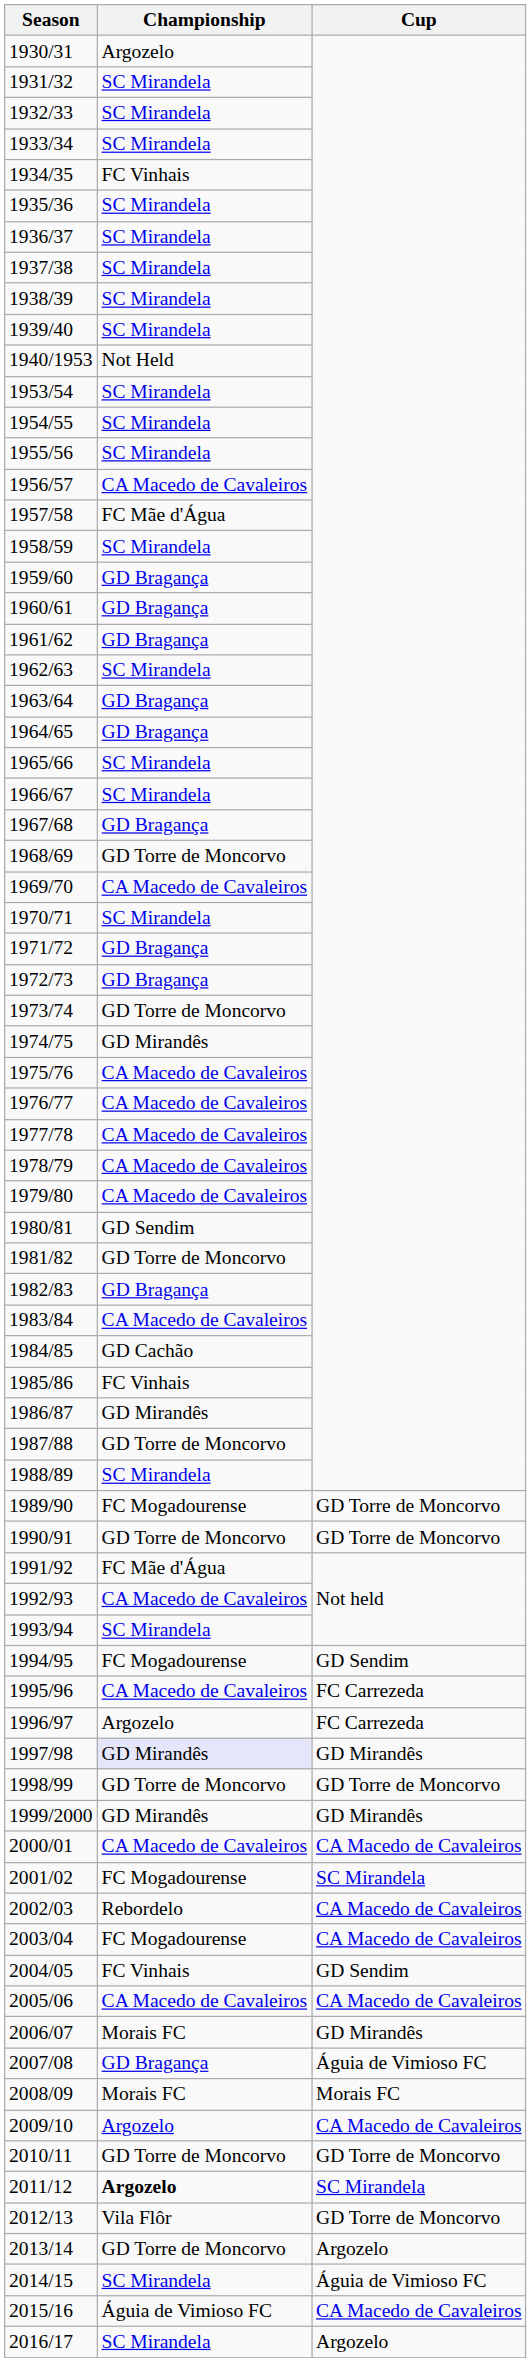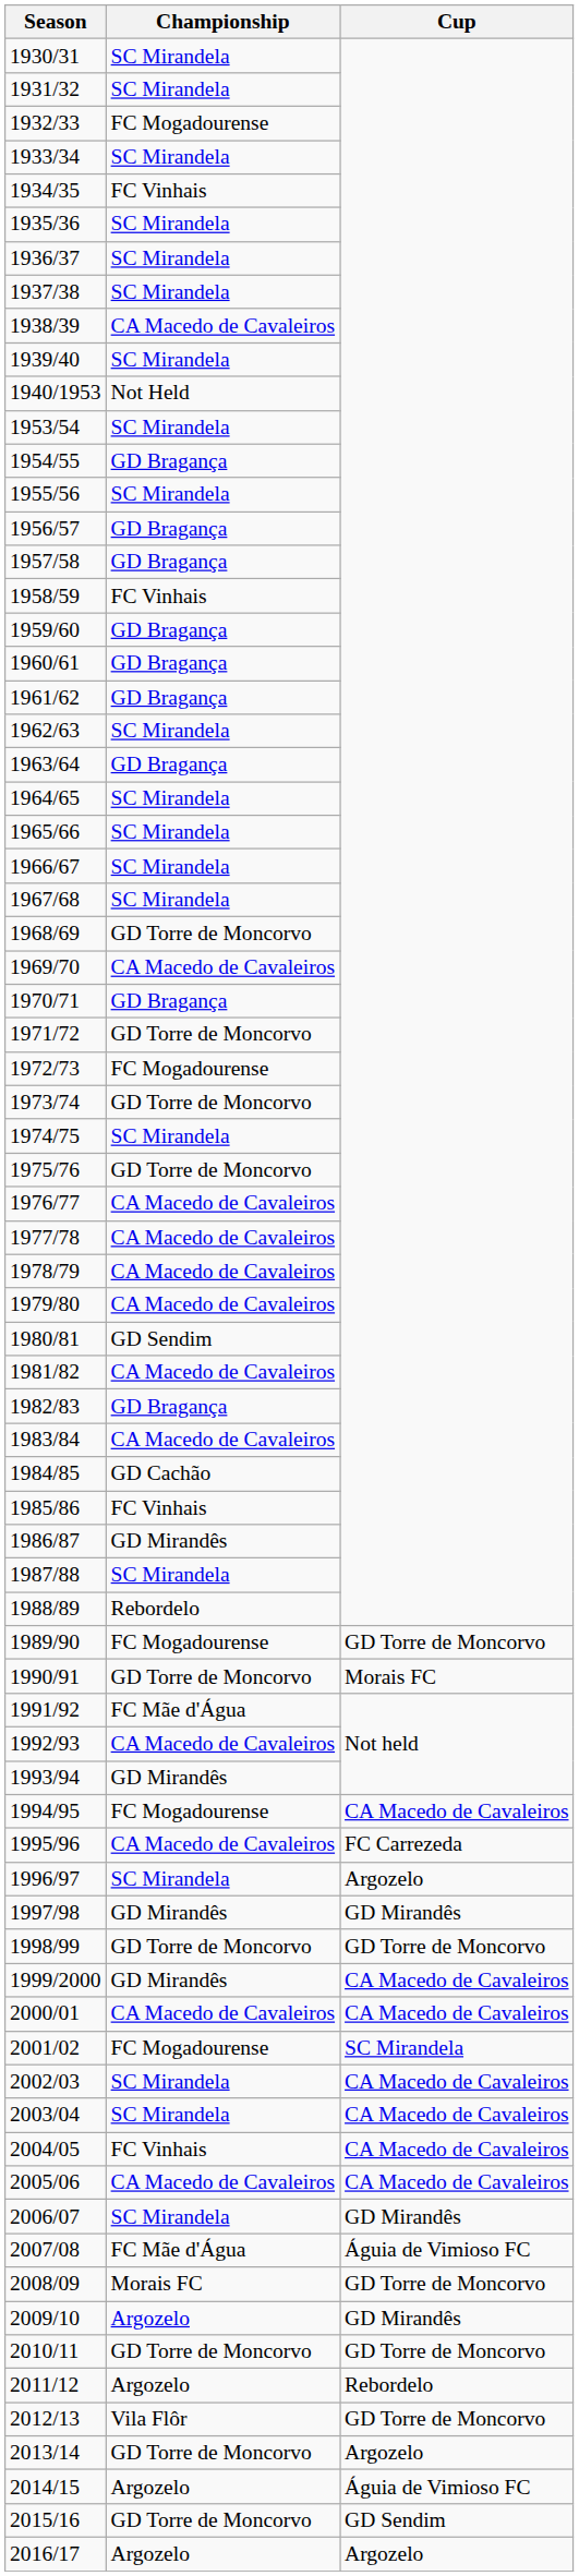 <table class="wikitable" style="text-align:left">
 <tr>
 <th>Season</th>
 <th>Championship</th>
 <th>Cup</th>
 </tr>
 <tr>
 <td>1930/31</td>
-<td>Argozelo</td>
+<td><a href='#'>SC Mirandela</a></td>
 <td rowspan="47"></td>
 </tr>
 <tr>
 <td>1931/32</td>
 <td><a href='#'>SC Mirandela</a></td>
 </tr>
 <tr>
 <td>1932/33</td>
-<td><a href='#'>SC Mirandela</a></td>
+<td>FC Mogadourense</td>
 </tr>
 <tr>
 <td>1933/34</td>
 <td><a href='#'>SC Mirandela</a></td>
 </tr>
 <tr>
 <td>1934/35</td>
 <td>FC Vinhais</td>
 </tr>
 <tr>
 <td>1935/36</td>
 <td><a href='#'>SC Mirandela</a></td>
 </tr>
 <tr>
 <td>1936/37</td>
 <td><a href='#'>SC Mirandela</a></td>
 </tr>
 <tr>
 <td>1937/38</td>
 <td><a href='#'>SC Mirandela</a></td>
 </tr>
 <tr>
 <td>1938/39</td>
-<td><a href='#'>SC Mirandela</a></td>
+<td><a href='#'>CA Macedo de Cavaleiros</a></td>
 </tr>
 <tr>
 <td>1939/40</td>
 <td><a href='#'>SC Mirandela</a></td>
 </tr>
 <tr>
 <td>1940/1953</td>
 <td>Not Held</td>
 </tr>
 <tr>
 <td>1953/54</td>
 <td><a href='#'>SC Mirandela</a></td>
 </tr>
 <tr>
 <td>1954/55</td>
-<td><a href='#'>SC Mirandela</a></td>
+<td><a href='#'>GD Bragança</a></td>
 </tr>
 <tr>
 <td>1955/56</td>
 <td><a href='#'>SC Mirandela</a></td>
 </tr>
 <tr>
 <td>1956/57</td>
-<td><a href='#'>CA Macedo de Cavaleiros</a></td>
+<td><a href='#'>GD Bragança</a></td>
 </tr>
 <tr>
 <td>1957/58</td>
-<td>FC Mãe d'Água</td>
+<td><a href='#'>GD Bragança</a></td>
 </tr>
 <tr>
 <td>1958/59</td>
-<td><a href='#'>SC Mirandela</a></td>
+<td>FC Vinhais</td>
 </tr>
 <tr>
 <td>1959/60</td>
 <td><a href='#'>GD Bragança</a></td>
 </tr>
 <tr>
 <td>1960/61</td>
 <td><a href='#'>GD Bragança</a></td>
 </tr>
 <tr>
 <td>1961/62</td>
 <td><a href='#'>GD Bragança</a></td>
 </tr>
 <tr>
 <td>1962/63</td>
 <td><a href='#'>SC Mirandela</a></td>
 </tr>
 <tr>
 <td>1963/64</td>
 <td><a href='#'>GD Bragança</a></td>
 </tr>
 <tr>
 <td>1964/65</td>
-<td><a href='#'>GD Bragança</a></td>
+<td><a href='#'>SC Mirandela</a></td>
 </tr>
 <tr>
 <td>1965/66</td>
 <td><a href='#'>SC Mirandela</a></td>
 </tr>
 <tr>
 <td>1966/67</td>
 <td><a href='#'>SC Mirandela</a></td>
 </tr>
 <tr>
 <td>1967/68</td>
-<td><a href='#'>GD Bragança</a></td>
+<td><a href='#'>SC Mirandela</a></td>
 </tr>
 <tr>
 <td>1968/69</td>
 <td>GD Torre de Moncorvo</td>
 </tr>
 <tr>
 <td>1969/70</td>
 <td><a href='#'>CA Macedo de Cavaleiros</a></td>
 </tr>
 <tr>
 <td>1970/71</td>
-<td><a href='#'>SC Mirandela</a></td>
+<td><a href='#'>GD Bragança</a></td>
 </tr>
 <tr>
 <td>1971/72</td>
-<td><a href='#'>GD Bragança</a></td>
+<td>GD Torre de Moncorvo</td>
 </tr>
 <tr>
 <td>1972/73</td>
-<td><a href='#'>GD Bragança</a></td>
+<td>FC Mogadourense</td>
 </tr>
 <tr>
 <td>1973/74</td>
 <td>GD Torre de Moncorvo</td>
 </tr>
 <tr>
 <td>1974/75</td>
-<td>GD Mirandês</td>
+<td><a href='#'>SC Mirandela</a></td>
 </tr>
 <tr>
 <td>1975/76</td>
-<td><a href='#'>CA Macedo de Cavaleiros</a></td>
+<td>GD Torre de Moncorvo</td>
 </tr>
 <tr>
 <td>1976/77</td>
 <td><a href='#'>CA Macedo de Cavaleiros</a></td>
 </tr>
 <tr>
 <td>1977/78</td>
 <td><a href='#'>CA Macedo de Cavaleiros</a></td>
 </tr>
 <tr>
 <td>1978/79</td>
 <td><a href='#'>CA Macedo de Cavaleiros</a></td>
 </tr>
 <tr>
 <td>1979/80</td>
 <td><a href='#'>CA Macedo de Cavaleiros</a></td>
 </tr>
 <tr>
 <td>1980/81</td>
 <td>GD Sendim</td>
 </tr>
 <tr>
 <td>1981/82</td>
-<td>GD Torre de Moncorvo</td>
+<td><a href='#'>CA Macedo de Cavaleiros</a></td>
 </tr>
 <tr>
 <td>1982/83</td>
 <td><a href='#'>GD Bragança</a></td>
 </tr>
 <tr>
 <td>1983/84</td>
 <td><a href='#'>CA Macedo de Cavaleiros</a></td>
 </tr>
 <tr>
 <td>1984/85</td>
 <td>GD Cachão</td>
 </tr>
 <tr>
 <td>1985/86</td>
 <td>FC Vinhais</td>
 </tr>
 <tr>
 <td>1986/87</td>
 <td>GD Mirandês</td>
 </tr>
 <tr>
 <td>1987/88</td>
-<td>GD Torre de Moncorvo</td>
+<td><a href='#'>SC Mirandela</a></td>
 </tr>
 <tr>
 <td>1988/89</td>
-<td><a href='#'>SC Mirandela</a></td>
+<td>Rebordelo</td>
 </tr>
 <tr>
 <td>1989/90</td>
 <td>FC Mogadourense</td>
 <td>GD Torre de Moncorvo</td>
 </tr>
 <tr>
 <td>1990/91</td>
 <td>GD Torre de Moncorvo</td>
-<td>GD Torre de Moncorvo</td>
+<td>Morais FC</td>
 </tr>
 <tr>
 <td>1991/92</td>
 <td>FC Mãe d'Água</td>
 <td rowspan="3">Not held</td>
 </tr>
 <tr>
 <td>1992/93</td>
 <td><a href='#'>CA Macedo de Cavaleiros</a></td>
 </tr>
 <tr>
 <td>1993/94</td>
-<td><a href='#'>SC Mirandela</a></td>
+<td>GD Mirandês</td>
 </tr>
 <tr>
 <td>1994/95</td>
 <td>FC Mogadourense</td>
-<td>GD Sendim</td>
+<td><a href='#'>CA Macedo de Cavaleiros</a></td>
 </tr>
 <tr>
 <td>1995/96</td>
 <td><a href='#'>CA Macedo de Cavaleiros</a></td>
 <td>FC Carrezeda</td>
 </tr>
 <tr>
 <td>1996/97</td>
+<td><a href='#'>SC Mirandela</a></td>
 <td>Argozelo</td>
-<td>FC Carrezeda</td>
 </tr>
 <tr>
 <td>1997/98</td>
-<td style="background: lavender;">GD Mirandês</td>
+<td>GD Mirandês</td>
 <td>GD Mirandês</td>
 </tr>
 <tr>
 <td>1998/99</td>
 <td>GD Torre de Moncorvo</td>
 <td>GD Torre de Moncorvo</td>
 </tr>
 <tr>
 <td>1999/2000</td>
 <td>GD Mirandês</td>
-<td>GD Mirandês</td>
+<td><a href='#'>CA Macedo de Cavaleiros</a></td>
 </tr>
 <tr>
 <td>2000/01</td>
 <td><a href='#'>CA Macedo de Cavaleiros</a></td>
 <td><a href='#'>CA Macedo de Cavaleiros</a></td>
 </tr>
 <tr>
 <td>2001/02</td>
 <td>FC Mogadourense</td>
 <td><a href='#'>SC Mirandela</a></td>
 </tr>
 <tr>
 <td>2002/03</td>
-<td>Rebordelo</td>
+<td><a href='#'>SC Mirandela</a></td>
 <td><a href='#'>CA Macedo de Cavaleiros</a></td>
 </tr>
 <tr>
 <td>2003/04</td>
-<td>FC Mogadourense</td>
+<td><a href='#'>SC Mirandela</a></td>
 <td><a href='#'>CA Macedo de Cavaleiros</a></td>
 </tr>
 <tr>
 <td>2004/05</td>
 <td>FC Vinhais</td>
-<td>GD Sendim</td>
+<td><a href='#'>CA Macedo de Cavaleiros</a></td>
 </tr>
 <tr>
 <td>2005/06</td>
 <td><a href='#'>CA Macedo de Cavaleiros</a></td>
 <td><a href='#'>CA Macedo de Cavaleiros</a></td>
 </tr>
 <tr>
 <td>2006/07</td>
-<td>Morais FC</td>
+<td><a href='#'>SC Mirandela</a></td>
 <td>GD Mirandês</td>
 </tr>
 <tr>
 <td>2007/08</td>
-<td><a href='#'>GD Bragança</a></td>
+<td>FC Mãe d'Água</td>
 <td>Águia de Vimioso FC</td>
 </tr>
 <tr>
 <td>2008/09</td>
 <td>Morais FC</td>
-<td>Morais FC</td>
+<td>GD Torre de Moncorvo</td>
 </tr>
 <tr>
 <td>2009/10</td>
 <td><a href='#'>Argozelo</a></td>
-<td><a href='#'>CA Macedo de Cavaleiros</a></td>
+<td>GD Mirandês</td>
 </tr>
 <tr>
 <td>2010/11</td>
 <td>GD Torre de Moncorvo</td>
 <td>GD Torre de Moncorvo</td>
 </tr>
 <tr>
 <td>2011/12</td>
-<td><strong>Argozelo</strong></td>
-<td><a href='#'>SC Mirandela</a></td>
+<td>Argozelo</td>
+<td>Rebordelo</td>
 </tr>
 <tr>
 <td>2012/13</td>
 <td>Vila Flôr</td>
 <td>GD Torre de Moncorvo</td>
 </tr>
 <tr>
 <td>2013/14</td>
 <td>GD Torre de Moncorvo</td>
 <td>Argozelo</td>
 </tr>
 <tr>
 <td>2014/15</td>
-<td><a href='#'>SC Mirandela</a></td>
+<td>Argozelo</td>
 <td>Águia de Vimioso FC</td>
 </tr>
 <tr>
 <td>2015/16</td>
-<td>Águia de Vimioso FC</td>
-<td><a href='#'>CA Macedo de Cavaleiros</a></td>
+<td>GD Torre de Moncorvo</td>
+<td>GD Sendim</td>
 </tr>
 <tr>
 <td>2016/17</td>
-<td><a href='#'>SC Mirandela</a></td>
+<td>Argozelo</td>
 <td>Argozelo</td>
 </tr>
 <tr>
 </tr>
 </table>
